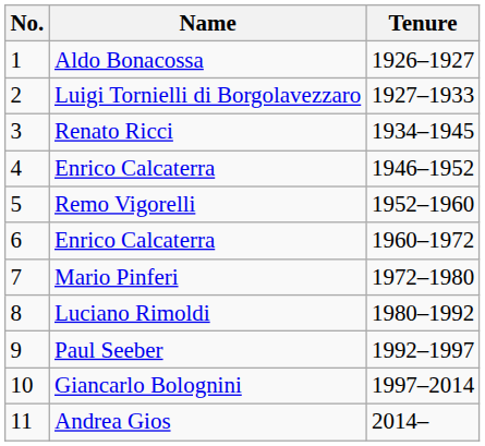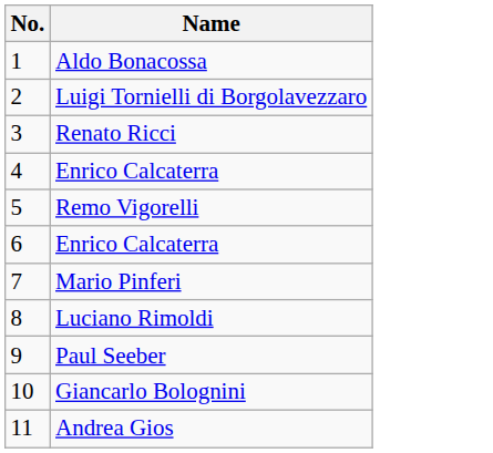 <table class="wikitable">
 <tr>
 <th>No.</th>
 <th>Name</th>
-<th>Tenure</th>
 </tr>
 <tr>
 <td>1</td>
 <td><a href='#'>Aldo Bonacossa</a></td>
-<td>1926–1927</td>
 </tr>
 <tr>
 <td>2</td>
 <td><a href='#'>Luigi Tornielli di Borgolavezzaro</a></td>
-<td>1927–1933</td>
 </tr>
 <tr>
 <td>3</td>
 <td><a href='#'>Renato Ricci</a></td>
-<td>1934–1945</td>
 </tr>
 <tr>
 <td>4</td>
 <td><a href='#'>Enrico Calcaterra</a></td>
-<td>1946–1952</td>
 </tr>
 <tr>
 <td>5</td>
 <td><a href='#'>Remo Vigorelli</a></td>
-<td>1952–1960</td>
 </tr>
 <tr>
 <td>6</td>
 <td><a href='#'>Enrico Calcaterra</a></td>
-<td>1960–1972</td>
 </tr>
 <tr>
 <td>7</td>
 <td><a href='#'>Mario Pinferi</a></td>
-<td>1972–1980</td>
 </tr>
 <tr>
 <td>8</td>
 <td><a href='#'>Luciano Rimoldi</a></td>
-<td>1980–1992</td>
 </tr>
 <tr>
 <td>9</td>
 <td><a href='#'>Paul Seeber</a></td>
-<td>1992–1997</td>
 </tr>
 <tr>
 <td>10</td>
 <td><a href='#'>Giancarlo Bolognini</a></td>
-<td>1997–2014</td>
 </tr>
 <tr>
 <td>11</td>
 <td><a href='#'>Andrea Gios</a></td>
-<td>2014–</td>
 </tr>
 </table>
